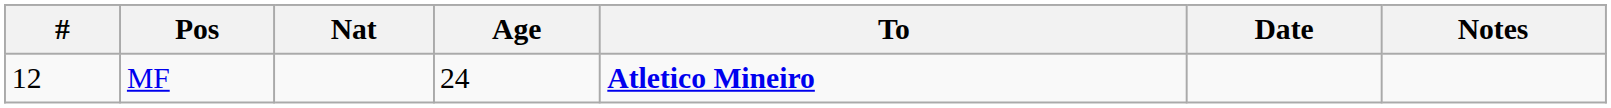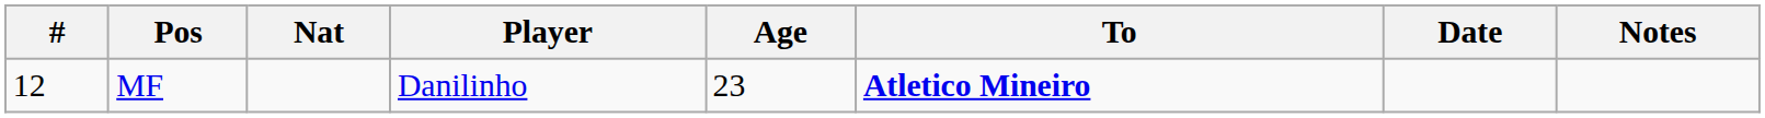 <table class="wikitable" style="width:65%; text-align:center; font-size:95%; text-align:left;">
 <tr>
 <th><strong>#</strong></th>
 <th><strong>Pos</strong></th>
 <th><strong>Nat</strong></th>
+<th><strong>Player</strong></th>
 <th><strong>Age</strong></th>
 <th><strong>To</strong></th>
 <th><strong>Date</strong></th>
 <th><strong>Notes</strong></th>
 </tr>
 <tr>
 <td>12</td>
 <td><a href='#'>MF</a></td>
 <td></td>
-<td>24</td>
+<td><a href='#'>Danilinho</a></td>
+<td>23</td>
 <td><strong><a href='#'>Atletico Mineiro</a></strong></td>
 <td></td>
 <td></td>
 </tr>
 </table>
